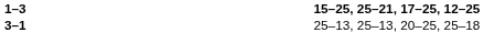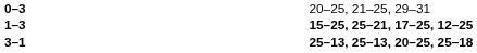 <table width=100% cellspacing=1>
 <tr>
 <th width=20%></th>
 <th width=12%></th>
 <th width=20%></th>
 <th width=33%></th>
+<td></td>
+</tr>
+<tr style=font-size:90%>
+<td align=right></td>
+<td align=center><strong>0–3</strong></td>
+<td><strong></strong></td>
+<td>20–25, 21–25, 29–31</td>
 <td></td>
 </tr>
 <tr style=font-size:90%>
 <td align=right></td>
 <td align=center><strong>1–3</strong></td>
 <td><strong></strong></td>
 <td><strong>15–25, 25–21, 17–25, 12–25</strong></td>
 <td></td>
 </tr>
 <tr style=font-size:90%>
 <td align=right><strong></strong></td>
 <td align=center><strong>3–1</strong></td>
 <td></td>
-<td>25–13, 25–13, 20–25, 25–18</td>
+<td><strong>25–13, 25–13, 20–25, 25–18</strong></td>
 </tr>
 </table>
